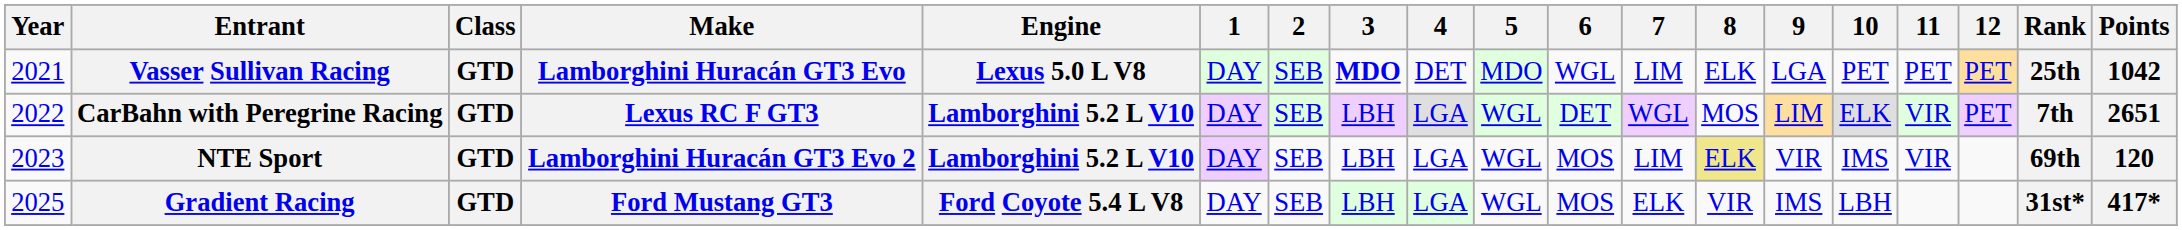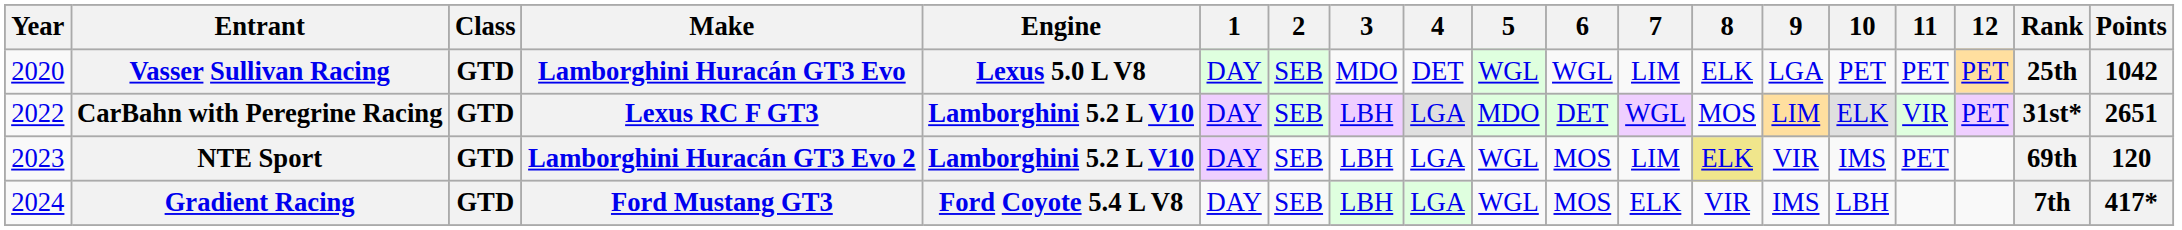 <table class="wikitable" style="text-align:center; font-size:90%">
 <tr>
 <th>Year</th>
 <th>Entrant</th>
 <th>Class</th>
 <th>Make</th>
 <th>Engine</th>
 <th>1</th>
 <th>2</th>
 <th>3</th>
 <th>4</th>
 <th>5</th>
 <th>6</th>
 <th>7</th>
 <th>8</th>
 <th>9</th>
 <th>10</th>
 <th>11</th>
 <th>12</th>
 <th>Rank</th>
 <th>Points</th>
 </tr>
 <tr>
-<td><a href='#'>2021</a></td>
+<td><a href='#'>2020</a></td>
 <th><a href='#'>Vasser</a> <a href='#'>Sullivan Racing</a></th>
 <th>GTD</th>
 <th><a href='#'>Lamborghini Huracán GT3 Evo</a></th>
 <th><a href='#'>Lexus</a> 5.0 L V8</th>
 <td style="background:#DFFFDF;"><a href='#'>DAY</a><br></td>
 <td style="background:#DFFFDF;"><a href='#'>SEB</a><br></td>
-<td><strong><a href='#'>MDO</a></strong></td>
+<td><a href='#'>MDO</a></td>
 <td><a href='#'>DET</a></td>
-<td style="background:#DFFFDF;"><a href='#'>MDO</a><br></td>
+<td style="background:#DFFFDF;"><a href='#'>WGL</a><br></td>
 <td><a href='#'>WGL</a></td>
 <td><a href='#'>LIM</a></td>
 <td><a href='#'>ELK</a></td>
 <td><a href='#'>LGA</a></td>
 <td><a href='#'>PET</a></td>
 <td><a href='#'>PET</a></td>
 <td style="background:#FFDF9F;"><a href='#'>PET</a><br></td>
 <th>25th</th>
 <th>1042</th>
 </tr>
 <tr>
 <td><a href='#'>2022</a></td>
 <th>CarBahn with Peregrine Racing</th>
 <th>GTD</th>
 <th><a href='#'>Lexus RC F GT3</a></th>
 <th><a href='#'>Lamborghini</a> 5.2 L <a href='#'>V10</a></th>
 <td style="background:#EFCFFF;"><a href='#'>DAY</a><br></td>
 <td style="background:#DFFFDF;"><a href='#'>SEB</a><br></td>
 <td style="background:#EFCFFF;"><a href='#'>LBH</a><br></td>
 <td style="background:#DFDFDF;"><a href='#'>LGA</a><br></td>
-<td style="background:#DFFFDF;"><a href='#'>WGL</a><br></td>
+<td style="background:#DFFFDF;"><a href='#'>MDO</a><br></td>
 <td style="background:#DFFFDF;"><a href='#'>DET</a><br></td>
 <td style="background:#EFCFFF;"><a href='#'>WGL</a><br></td>
 <td><a href='#'>MOS</a></td>
 <td style="background:#FFDF9F;"><a href='#'>LIM</a><br></td>
 <td style="background:#DFDFDF;"><a href='#'>ELK</a><br></td>
 <td style="background:#DFFFDF;"><a href='#'>VIR</a><br></td>
 <td style="background:#EFCFFF;"><a href='#'>PET</a><br></td>
-<th>7th</th>
+<th>31st*</th>
 <th>2651</th>
 </tr>
 <tr>
 <td><a href='#'>2023</a></td>
 <th>NTE Sport</th>
 <th>GTD</th>
 <th><a href='#'>Lamborghini Huracán GT3 Evo 2</a></th>
 <th><a href='#'>Lamborghini</a> 5.2 L <a href='#'>V10</a></th>
 <td style="background:#EFCFFF;"><a href='#'>DAY</a><br></td>
 <td><a href='#'>SEB</a></td>
 <td><a href='#'>LBH</a></td>
 <td><a href='#'>LGA</a></td>
 <td><a href='#'>WGL</a></td>
 <td><a href='#'>MOS</a></td>
 <td><a href='#'>LIM</a></td>
 <td style="background: khaki;"><a href='#'>ELK</a></td>
 <td><a href='#'>VIR</a></td>
 <td><a href='#'>IMS</a></td>
-<td><a href='#'>VIR</a></td>
+<td><a href='#'>PET</a></td>
 <td></td>
 <th>69th</th>
 <th>120</th>
 </tr>
 <tr>
-<td><a href='#'>2025</a></td>
+<td><a href='#'>2024</a></td>
 <th><a href='#'>Gradient Racing</a></th>
 <th>GTD</th>
 <th><a href='#'>Ford Mustang GT3</a></th>
 <th><a href='#'>Ford</a> <a href='#'>Coyote</a> 5.4 L V8</th>
 <td><a href='#'>DAY</a></td>
 <td><a href='#'>SEB</a></td>
 <td style="background:#DFFFDF;"><a href='#'>LBH</a><br></td>
 <td style="background:#DFFFDF;"><a href='#'>LGA</a><br></td>
 <td><a href='#'>WGL</a></td>
 <td><a href='#'>MOS</a></td>
 <td><a href='#'>ELK</a></td>
 <td><a href='#'>VIR</a></td>
 <td><a href='#'>IMS</a></td>
 <td><a href='#'>LBH</a></td>
 <td></td>
 <td></td>
-<th>31st*</th>
+<th>7th</th>
 <th>417*</th>
 </tr>
 </table>
